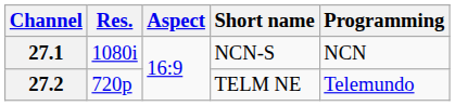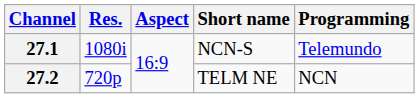 <table class="wikitable">
 <tr>
 <th scope="col"><a href='#'>Channel</a></th>
 <th scope="col"><a href='#'>Res.</a></th>
 <th scope="col"><a href='#'>Aspect</a></th>
 <th scope="col">Short name</th>
 <th scope="col">Programming</th>
 </tr>
 <tr>
 <th scope="row">27.1</th>
 <td><a href='#'>1080i</a></td>
 <td rowspan="2"><a href='#'>16:9</a></td>
 <td>NCN-S</td>
-<td>NCN</td>
+<td><a href='#'>Telemundo</a></td>
 </tr>
 <tr>
 <th scope="row">27.2</th>
 <td><a href='#'>720p</a></td>
 <td>TELM NE</td>
-<td><a href='#'>Telemundo</a></td>
+<td>NCN</td>
 </tr>
 </table>
